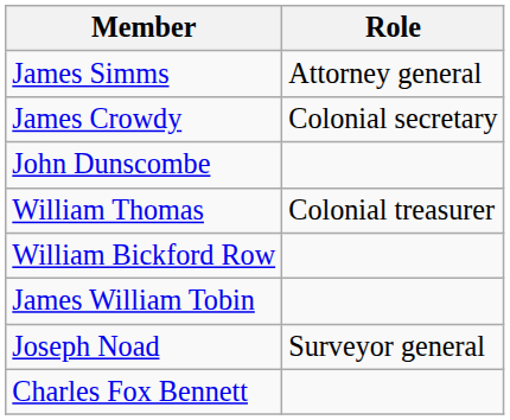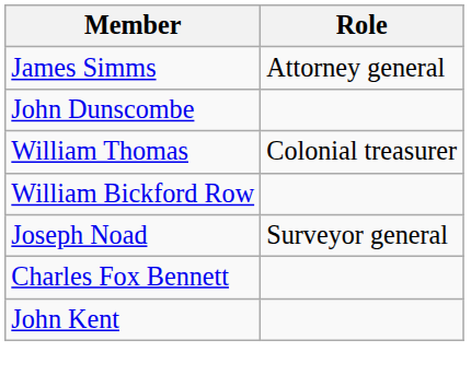 <table class="wikitable sortable">
 <tr>
 <th>Member</th>
 <th>Role</th>
 </tr>
 <tr>
 <td><a href='#'>James Simms</a></td>
 <td>Attorney general</td>
-</tr>
-<tr>
-<td><a href='#'>James Crowdy</a></td>
-<td>Colonial secretary</td>
 </tr>
 <tr>
 <td><a href='#'>John Dunscombe</a></td>
 <td></td>
 </tr>
 <tr>
 <td><a href='#'>William Thomas</a></td>
 <td>Colonial treasurer</td>
 </tr>
 <tr>
 <td><a href='#'>William Bickford Row</a></td>
 <td></td>
 </tr>
 <tr>
-<td><a href='#'>James William Tobin</a></td>
-<td></td>
-</tr>
-<tr>
 <td><a href='#'>Joseph Noad</a></td>
 <td>Surveyor general</td>
 </tr>
 <tr>
 <td><a href='#'>Charles Fox Bennett</a></td>
 <td></td>
 </tr>
+<tr>
+<td><a href='#'>John Kent</a></td>
+<td></td>
+</tr>
 </table>
